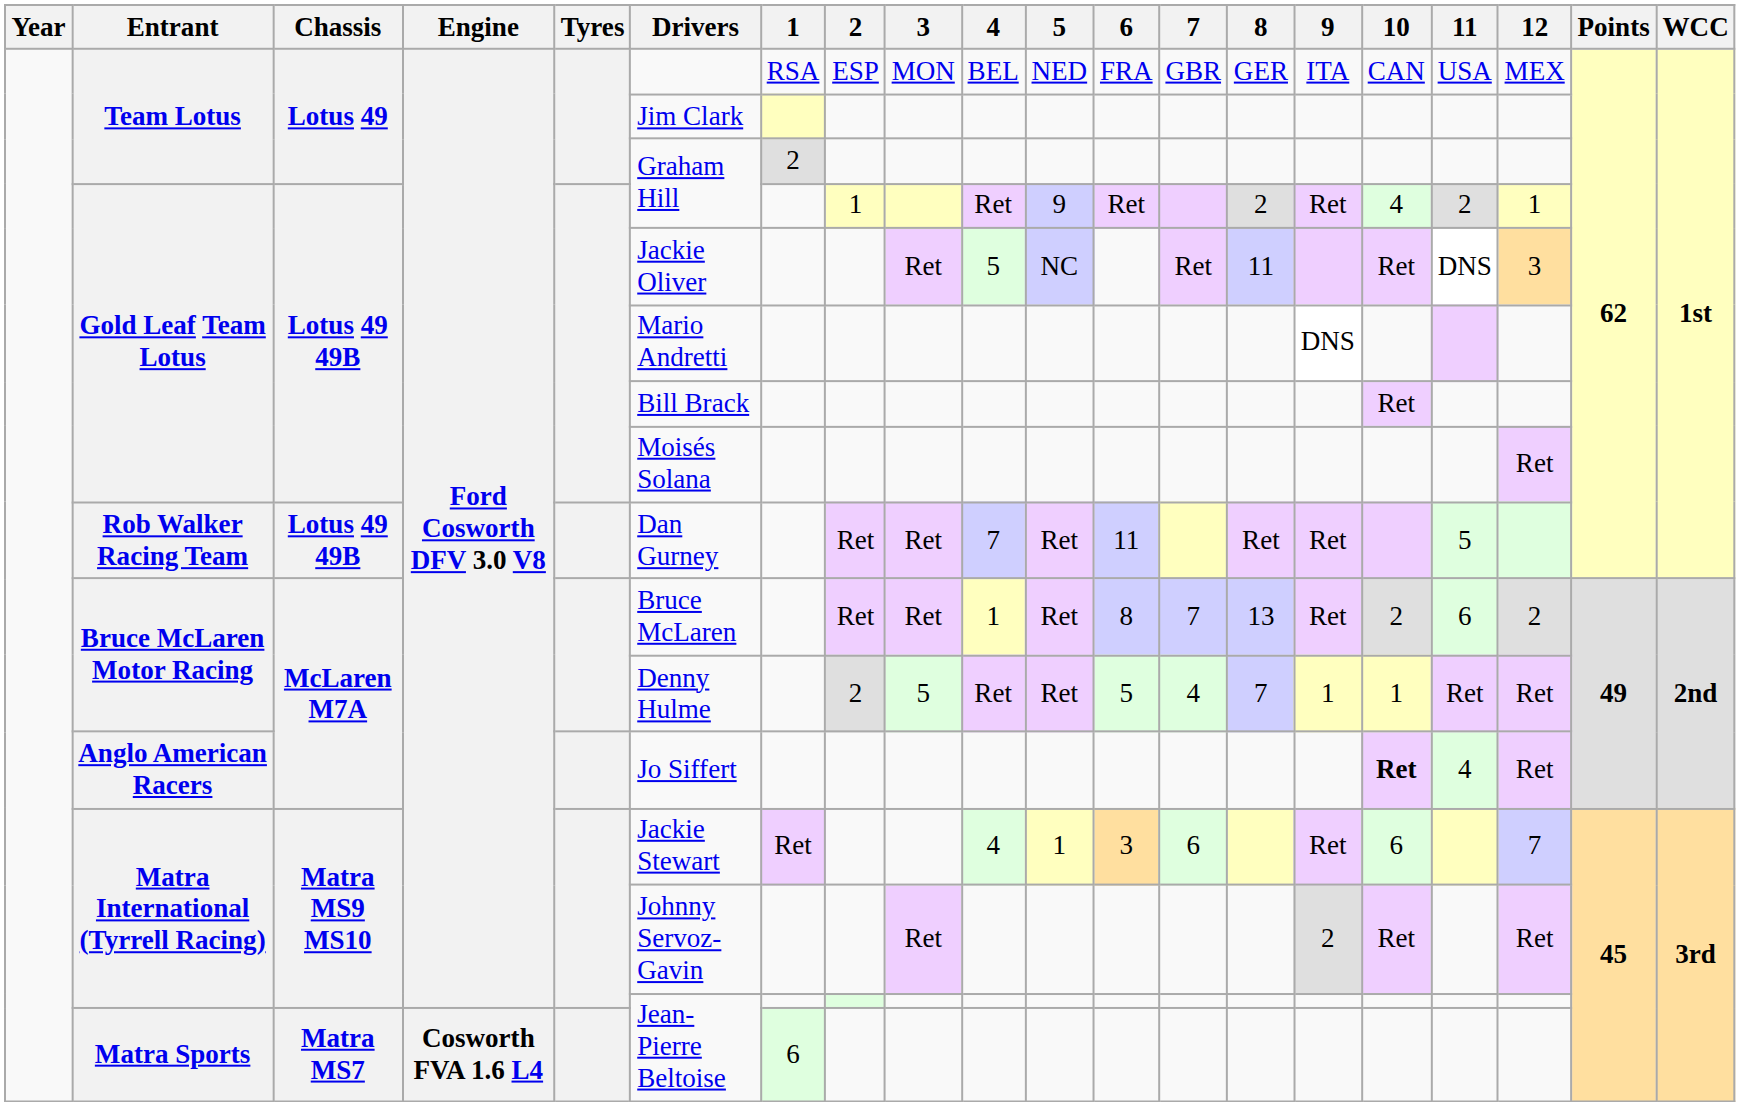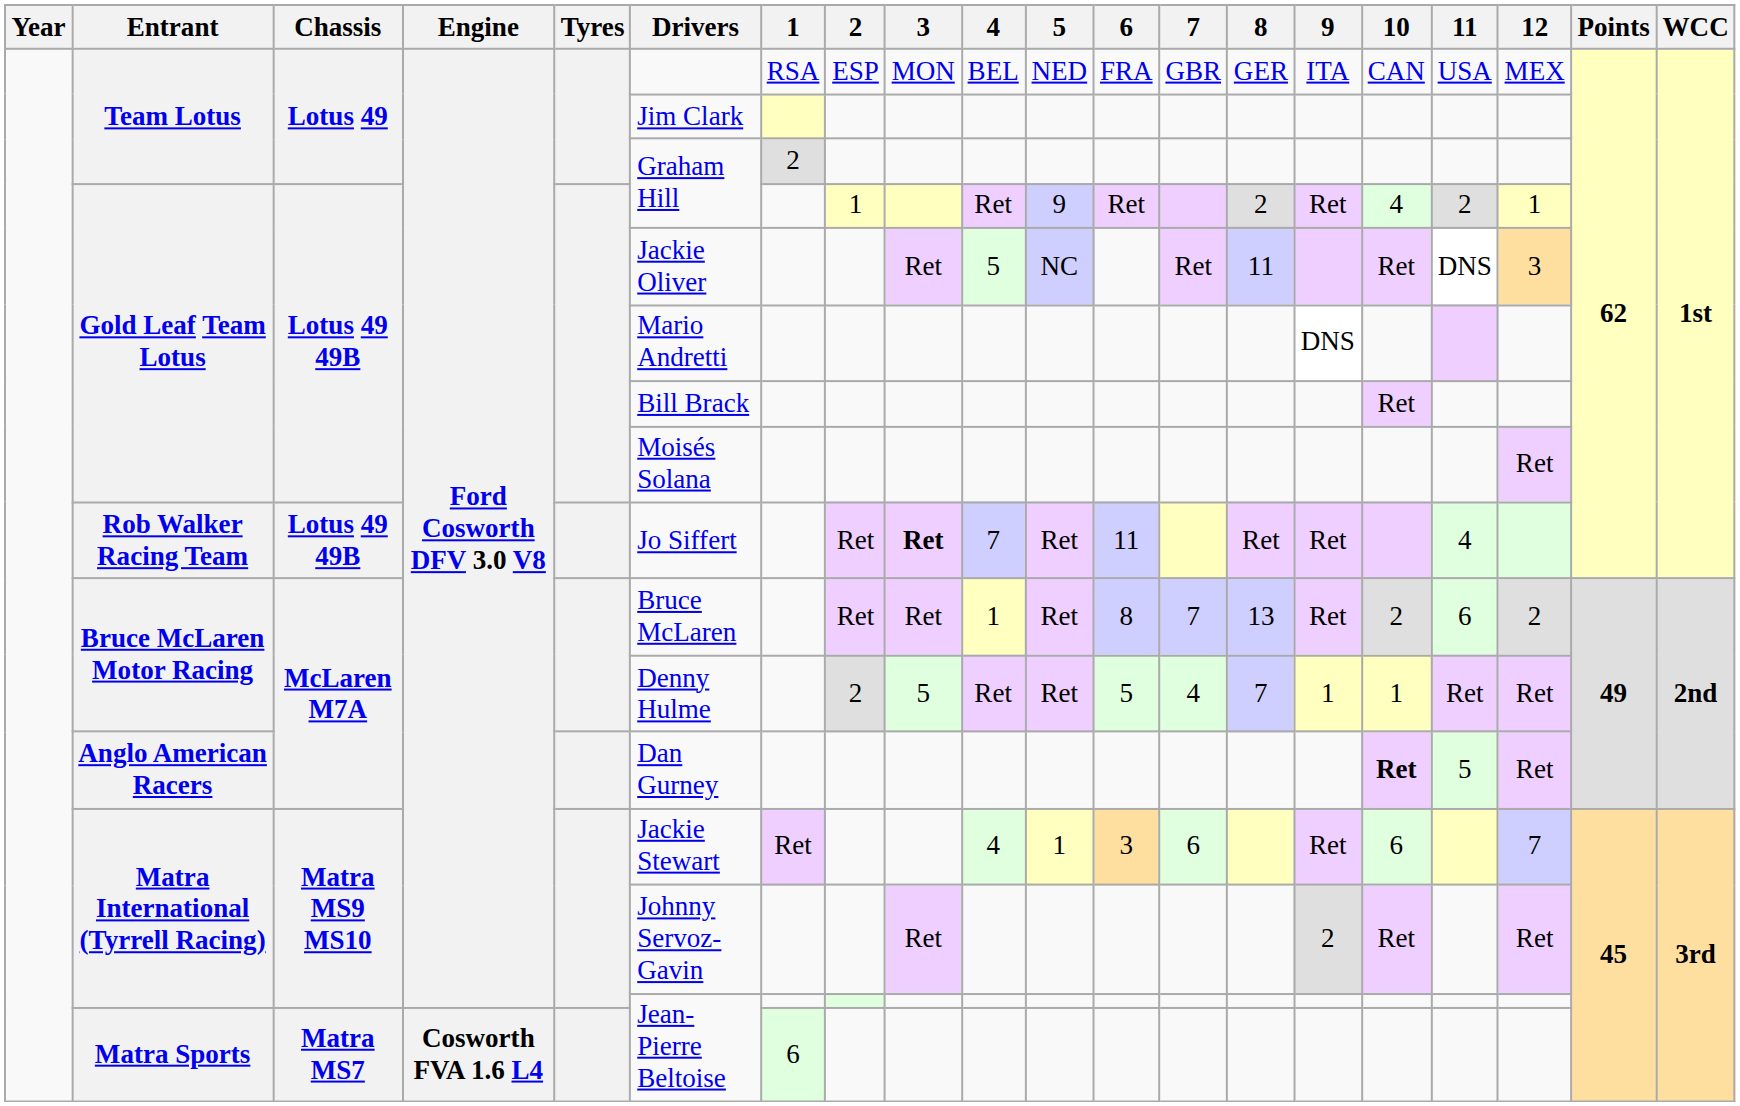 <table class="wikitable" style="text-align:center; font-size:85%">
 <tr>
 <th>Year</th>
 <th>Entrant</th>
 <th>Chassis</th>
 <th>Engine</th>
 <th>Tyres</th>
 <th>Drivers</th>
 <th>1</th>
 <th>2</th>
 <th>3</th>
 <th>4</th>
 <th>5</th>
 <th>6</th>
 <th>7</th>
 <th>8</th>
 <th>9</th>
 <th>10</th>
 <th>11</th>
 <th>12</th>
 <th>Points</th>
 <th>WCC</th>
 </tr>
 <tr>
 <td rowspan="16"></td>
 <th rowspan="3"><a href='#'>Team Lotus</a></th>
 <th rowspan="3"><a href='#'>Lotus</a> <a href='#'>49</a></th>
 <th rowspan="15"><a href='#'>Ford</a> <a href='#'>Cosworth DFV</a> 3.0 <a href='#'>V8</a></th>
 <th rowspan="3"></th>
 <td></td>
 <td><a href='#'>RSA</a></td>
 <td><a href='#'>ESP</a></td>
 <td><a href='#'>MON</a></td>
 <td><a href='#'>BEL</a></td>
 <td><a href='#'>NED</a></td>
 <td><a href='#'>FRA</a></td>
 <td><a href='#'>GBR</a></td>
 <td><a href='#'>GER</a></td>
 <td><a href='#'>ITA</a></td>
 <td><a href='#'>CAN</a></td>
 <td><a href='#'>USA</a></td>
 <td><a href='#'>MEX</a></td>
 <td rowspan="9" style="background:#ffffbf;"><strong>62</strong></td>
 <td rowspan="9" style="background:#ffffbf;"><strong>1st</strong></td>
 </tr>
 <tr>
 <td align="left"><a href='#'>Jim Clark</a></td>
 <td style="background:#ffffbf;"></td>
 <td></td>
 <td></td>
 <td></td>
 <td></td>
 <td></td>
 <td></td>
 <td></td>
 <td></td>
 <td></td>
 <td></td>
 <td></td>
 </tr>
 <tr>
 <td align="left" rowspan="2"><a href='#'>Graham Hill</a></td>
 <td style="background:#dfdfdf;">2</td>
 <td></td>
 <td></td>
 <td></td>
 <td></td>
 <td></td>
 <td></td>
 <td></td>
 <td></td>
 <td></td>
 <td></td>
 <td></td>
 </tr>
 <tr>
 <th rowspan="5"><a href='#'>Gold Leaf</a> <a href='#'>Team Lotus</a></th>
 <th rowspan="5"><a href='#'>Lotus</a> <a href='#'>49</a><br><a href='#'>49B</a></th>
 <th rowspan="5"></th>
 <td></td>
 <td style="background:#ffffbf;">1</td>
 <td style="background:#ffffbf;"></td>
 <td style="background:#efcfff;">Ret</td>
 <td style="background:#cfcfff;">9</td>
 <td style="background:#efcfff;">Ret</td>
 <td style="background:#efcfff;"></td>
 <td style="background:#dfdfdf;">2</td>
 <td style="background:#efcfff;">Ret</td>
 <td style="background:#dfffdf;">4</td>
 <td style="background:#dfdfdf;">2</td>
 <td style="background:#ffffbf;">1</td>
 </tr>
 <tr>
 <td align="left"><a href='#'>Jackie Oliver</a></td>
 <td></td>
 <td></td>
 <td style="background:#efcfff;">Ret</td>
 <td style="background:#dfffdf;">5</td>
 <td style="background:#cfcfff;">NC</td>
 <td></td>
 <td style="background:#efcfff;">Ret</td>
 <td style="background:#cfcfff;">11</td>
 <td style="background:#efcfff;"></td>
 <td style="background:#efcfff;">Ret</td>
 <td style="background:#ffffff;">DNS</td>
 <td style="background:#ffdf9f;">3</td>
 </tr>
 <tr>
 <td align="left"><a href='#'>Mario Andretti</a></td>
 <td></td>
 <td></td>
 <td></td>
 <td></td>
 <td></td>
 <td></td>
 <td></td>
 <td></td>
 <td style="background:#ffffff;">DNS</td>
 <td></td>
 <td style="background:#efcfff;"></td>
 <td></td>
 </tr>
 <tr>
 <td align="left"><a href='#'>Bill Brack</a></td>
 <td></td>
 <td></td>
 <td></td>
 <td></td>
 <td></td>
 <td></td>
 <td></td>
 <td></td>
 <td></td>
 <td style="background:#efcfff;">Ret</td>
 <td></td>
 <td></td>
 </tr>
 <tr>
 <td align="left"><a href='#'>Moisés Solana</a></td>
 <td></td>
 <td></td>
 <td></td>
 <td></td>
 <td></td>
 <td></td>
 <td></td>
 <td></td>
 <td></td>
 <td></td>
 <td></td>
 <td style="background:#efcfff;">Ret</td>
 </tr>
 <tr>
 <th><a href='#'>Rob Walker Racing Team</a></th>
 <th><a href='#'>Lotus</a> <a href='#'>49</a><br><a href='#'>49B</a></th>
 <th></th>
-<td align="left"><a href='#'>Dan Gurney</a></td>
+<td align="left"><a href='#'>Jo Siffert</a></td>
 <td></td>
 <td style="background:#efcfff;">Ret</td>
-<td style="background:#efcfff;">Ret</td>
+<td style="background:#efcfff;"><strong>Ret</strong></td>
 <td style="background:#cfcfff;">7</td>
 <td style="background:#efcfff;">Ret</td>
 <td style="background:#cfcfff;">11</td>
 <td style="background:#ffffbf;"></td>
 <td style="background:#efcfff;">Ret</td>
 <td style="background:#efcfff;">Ret</td>
 <td style="background:#efcfff;"></td>
-<td style="background:#dfffdf;">5</td>
+<td style="background:#dfffdf;">4</td>
 <td style="background:#dfffdf;"></td>
 </tr>
 <tr>
 <th rowspan="2"><a href='#'>Bruce McLaren Motor Racing</a></th>
 <th rowspan="3"><a href='#'>McLaren</a> <a href='#'>M7A</a></th>
 <th rowspan="2"></th>
 <td align="left"><a href='#'>Bruce McLaren</a></td>
 <td></td>
 <td style="background:#efcfff;">Ret</td>
 <td style="background:#efcfff;">Ret</td>
 <td style="background:#ffffbf;">1</td>
 <td style="background:#efcfff;">Ret</td>
 <td style="background:#cfcfff;">8</td>
 <td style="background:#cfcfff;">7</td>
 <td style="background:#cfcfff;">13</td>
 <td style="background:#efcfff;">Ret</td>
 <td style="background:#dfdfdf;">2</td>
 <td style="background:#dfffdf;">6</td>
 <td style="background:#dfdfdf;">2</td>
 <td rowspan="3" style="background:#dfdfdf;"><strong>49</strong></td>
 <td rowspan="3" style="background:#dfdfdf;"><strong>2nd</strong></td>
 </tr>
 <tr>
 <td align="left"><a href='#'>Denny Hulme</a></td>
 <td></td>
 <td style="background:#dfdfdf;">2</td>
 <td style="background:#dfffdf;">5</td>
 <td style="background:#efcfff;">Ret</td>
 <td style="background:#efcfff;">Ret</td>
 <td style="background:#dfffdf;">5</td>
 <td style="background:#dfffdf;">4</td>
 <td style="background:#cfcfff;">7</td>
 <td style="background:#ffffbf;">1</td>
 <td style="background:#ffffbf;">1</td>
 <td style="background:#efcfff;">Ret</td>
 <td style="background:#efcfff;">Ret</td>
 </tr>
 <tr>
 <th><a href='#'>Anglo American Racers</a></th>
 <th></th>
-<td align="left"><a href='#'>Jo Siffert</a></td>
+<td align="left"><a href='#'>Dan Gurney</a></td>
 <td></td>
 <td></td>
 <td></td>
 <td></td>
 <td></td>
 <td></td>
 <td></td>
 <td></td>
 <td></td>
 <td style="background:#efcfff;"><strong>Ret</strong></td>
-<td style="background:#dfffdf;">4</td>
+<td style="background:#dfffdf;">5</td>
 <td style="background:#efcfff;">Ret</td>
 </tr>
 <tr>
 <th rowspan="3"><a href='#'>Matra International (Tyrrell Racing)</a></th>
 <th rowspan="3"><a href='#'>Matra</a> <a href='#'>MS9</a><br><a href='#'>MS10</a></th>
 <th rowspan="3"></th>
 <td align="left"><a href='#'>Jackie Stewart</a></td>
 <td style="background:#efcfff;">Ret</td>
 <td></td>
 <td></td>
 <td style="background:#dfffdf;">4</td>
 <td style="background:#ffffbf;">1</td>
 <td style="background:#ffdf9f;">3</td>
 <td style="background:#dfffdf;">6</td>
 <td style="background:#ffffbf;"></td>
 <td style="background:#efcfff;">Ret</td>
 <td style="background:#dfffdf;">6</td>
 <td style="background:#ffffbf;"></td>
 <td style="background:#cfcfff;">7</td>
 <td rowspan="4" style="background:#ffdf9f;"><strong>45</strong></td>
 <td rowspan="4" style="background:#ffdf9f;"><strong>3rd</strong></td>
 </tr>
 <tr>
 <td align="left"><a href='#'>Johnny Servoz-Gavin</a></td>
 <td></td>
 <td></td>
 <td style="background:#efcfff;">Ret</td>
 <td></td>
 <td></td>
 <td></td>
 <td></td>
 <td></td>
 <td style="background:#dfdfdf;">2</td>
 <td style="background:#efcfff;">Ret</td>
 <td></td>
 <td style="background:#efcfff;">Ret</td>
 </tr>
 <tr>
 <td align="left" rowspan=2><a href='#'>Jean-Pierre Beltoise</a></td>
 <td></td>
 <td style="background:#dfffdf;"></td>
 <td></td>
 <td></td>
 <td></td>
 <td></td>
 <td></td>
 <td></td>
 <td></td>
 <td></td>
 <td></td>
 <td></td>
 </tr>
 <tr>
 <th><a href='#'>Matra Sports</a></th>
 <th><a href='#'>Matra</a> <a href='#'>MS7</a></th>
 <th>Cosworth FVA 1.6 <a href='#'>L4</a></th>
 <th></th>
 <td style="background:#dfffdf;">6</td>
 <td></td>
 <td></td>
 <td></td>
 <td></td>
 <td></td>
 <td></td>
 <td></td>
 <td></td>
 <td></td>
 <td></td>
 <td></td>
 </tr>
 </table>
